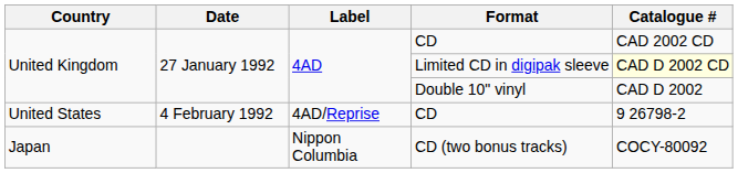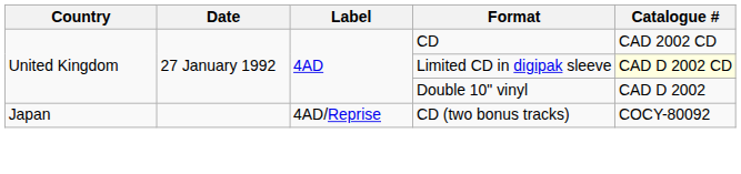 <table class="wikitable">
 <tr>
 <th style="width:150px;">Country</th>
 <th style="width:130px;">Date</th>
 <th style="width:120px;">Label</th>
 <th>Format</th>
 <th>Catalogue #</th>
 </tr>
 <tr>
 <td rowspan="3">United Kingdom</td>
 <td rowspan="3">27 January 1992</td>
 <td rowspan="3"><a href='#'>4AD</a></td>
 <td>CD</td>
 <td>CAD 2002 CD</td>
 </tr>
 <tr>
 <td>Limited CD in <a href='#'>digipak</a> sleeve</td>
 <td style="background: lightyellow;">CAD D 2002 CD</td>
 </tr>
 <tr>
 <td>Double 10" vinyl</td>
 <td>CAD D 2002</td>
 </tr>
 <tr>
-<td>United States</td>
-<td>4 February 1992</td>
-<td>4AD/<a href='#'>Reprise</a></td>
-<td>CD</td>
-<td>9 26798-2</td>
-</tr>
-<tr>
 <td>Japan</td>
 <td></td>
-<td>Nippon Columbia</td>
+<td>4AD/<a href='#'>Reprise</a></td>
 <td>CD (two bonus tracks)</td>
 <td>COCY-80092</td>
 </tr>
 </table>
